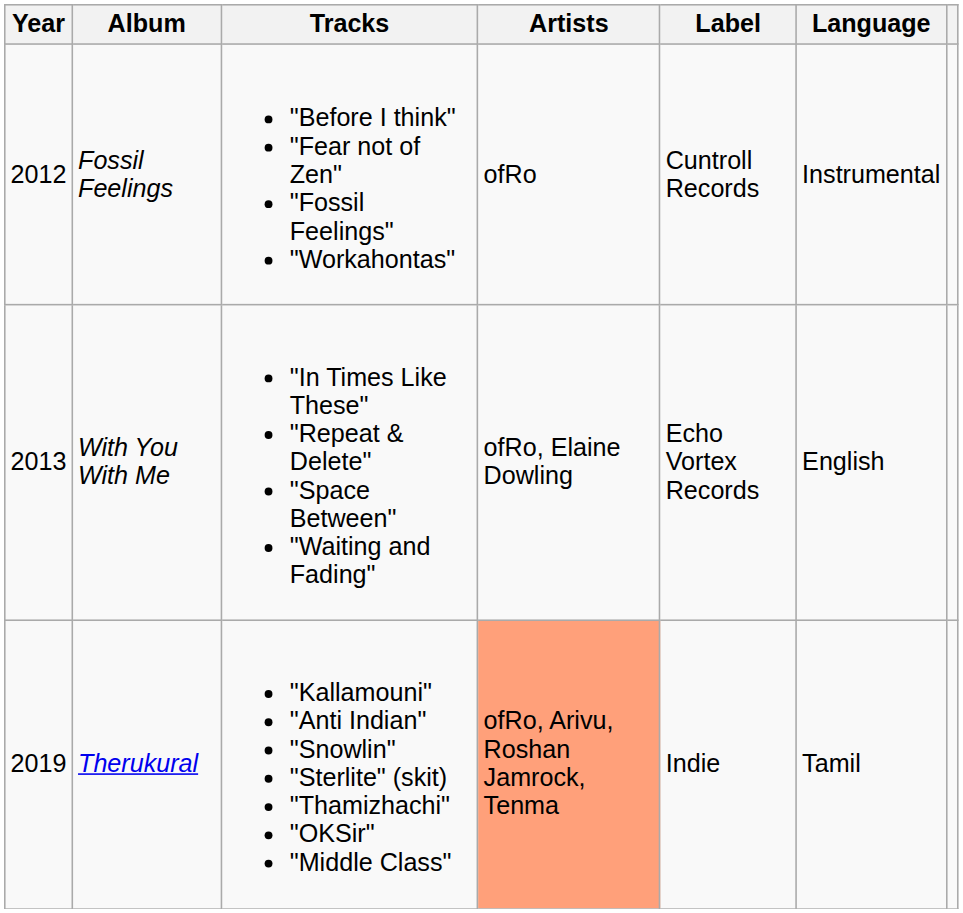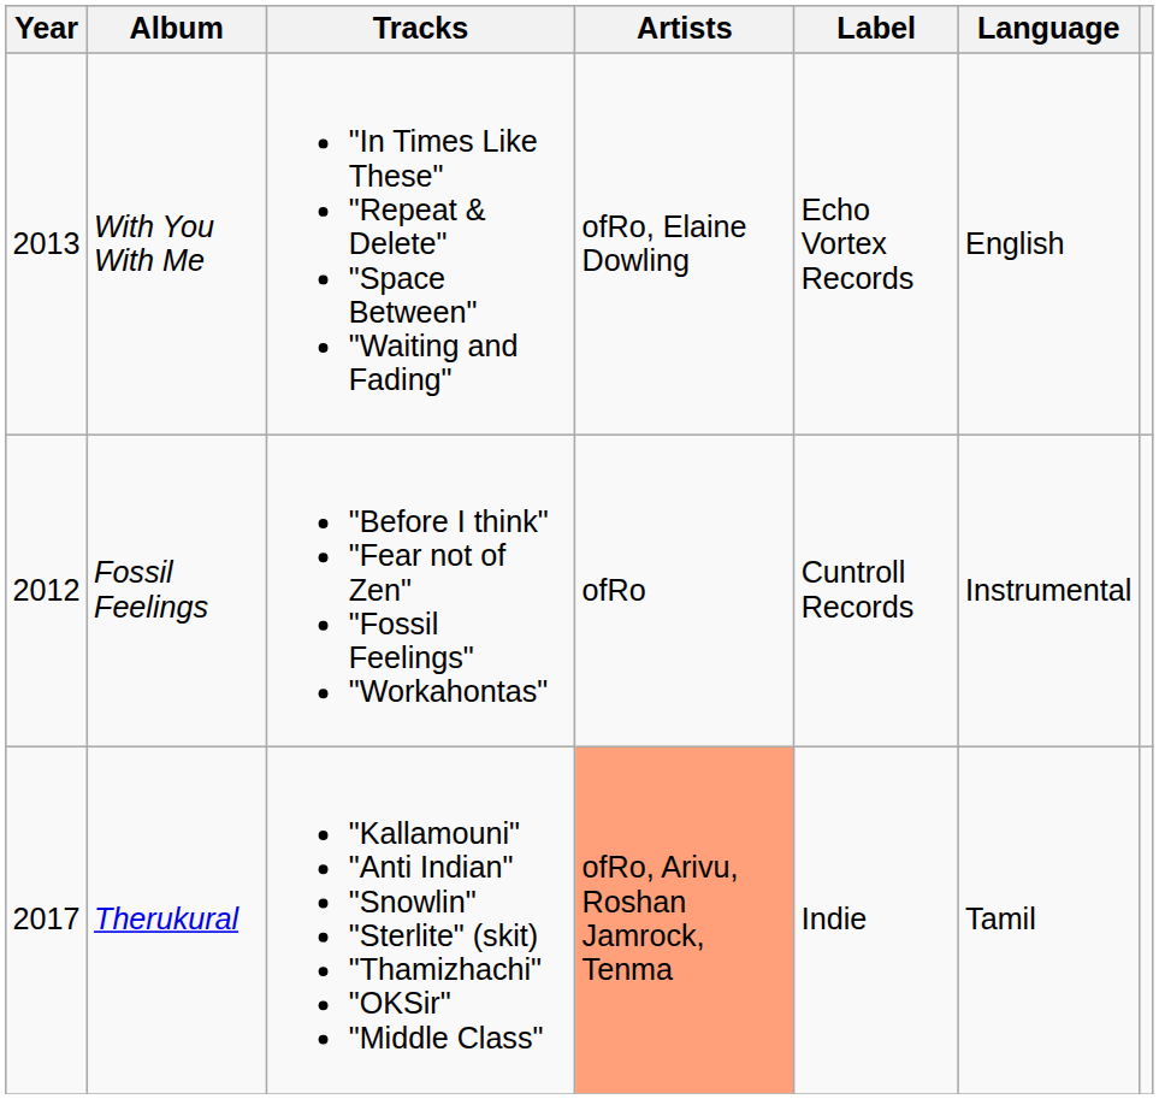 <table class="wikitable sortable">
 <tr>
 <th>Year</th>
 <th>Album</th>
 <th>Tracks</th>
 <th>Artists</th>
 <th>Label</th>
 <th>Language</th>
 <th class="unsortable"></th>
 </tr>
 <tr>
+<td>2013</td>
+<td><em>With You With Me</em></td>
+<td><br><ul><li>"In Times Like These"</li><li>"Repeat & Delete"</li><li>"Space Between"</li><li>"Waiting and Fading"</li></ul></td>
+<td>ofRo, Elaine Dowling</td>
+<td>Echo Vortex Records</td>
+<td>English</td>
+<td></td>
+</tr>
+<tr>
 <td>2012</td>
 <td><em>Fossil Feelings</em></td>
 <td><br><ul><li>"Before I think"</li><li>"Fear not of Zen"</li><li>"Fossil Feelings"</li><li>"Workahontas"</li></ul></td>
 <td>ofRo</td>
 <td>Cuntroll Records</td>
 <td>Instrumental</td>
 <td></td>
 </tr>
 <tr>
-<td>2013</td>
-<td><em>With You With Me</em></td>
-<td><br><ul><li>"In Times Like These"</li><li>"Repeat & Delete"</li><li>"Space Between"</li><li>"Waiting and Fading"</li></ul></td>
-<td>ofRo, Elaine Dowling</td>
-<td>Echo Vortex Records</td>
-<td>English</td>
-<td></td>
-</tr>
-<tr>
-<td>2019</td>
+<td>2017</td>
 <td><em><a href='#'>Therukural</a></em></td>
 <td><br><ul><li>"Kallamouni"</li><li>"Anti Indian"</li><li>"Snowlin"</li><li>"Sterlite" (skit)</li><li>"Thamizhachi"</li><li>"OKSir"</li><li>"Middle Class"</li></ul></td>
 <td style="background: lightsalmon;">ofRo, Arivu, Roshan Jamrock, Tenma</td>
 <td>Indie</td>
 <td>Tamil</td>
 <td></td>
 </tr>
 </table>
